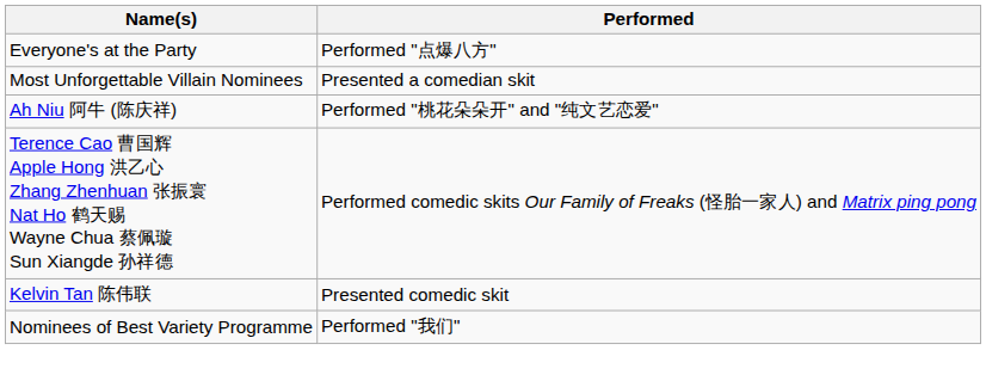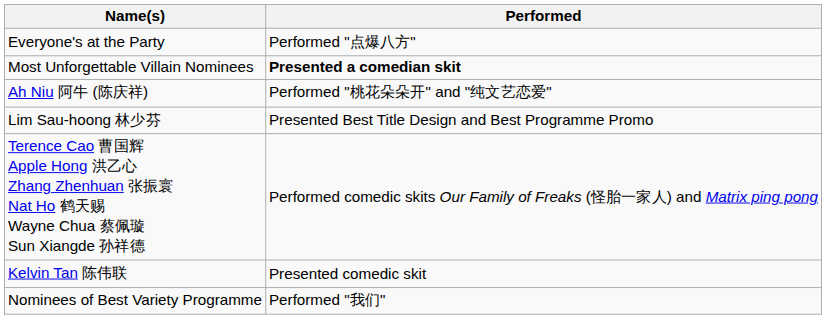 <table class="wikitable">
 <tr>
 <th>Name(s)</th>
 <th>Performed</th>
 </tr>
 <tr>
 <td>Everyone's at the Party</td>
 <td>Performed "点爆八方"</td>
 </tr>
 <tr>
 <td>Most Unforgettable Villain Nominees</td>
-<td>Presented a comedian skit</td>
+<td><strong>Presented a comedian skit</strong></td>
 </tr>
 <tr>
 <td><a href='#'>Ah Niu</a> 阿牛 (陈庆祥)</td>
 <td>Performed "桃花朵朵开" and "纯文艺恋爱"</td>
+</tr>
+<tr>
+<td>Lim Sau-hoong 林少芬</td>
+<td>Presented Best Title Design and Best Programme Promo</td>
 </tr>
 <tr>
 <td><a href='#'>Terence Cao</a> 曹国辉<br><a href='#'>Apple Hong</a> 洪乙心<br> <a href='#'>Zhang Zhenhuan</a> 张振寰<br><a href='#'>Nat Ho</a> 鹤天赐<br>Wayne Chua 蔡佩璇<br>Sun Xiangde 孙祥德</td>
 <td>Performed comedic skits <em>Our Family of Freaks</em> (怪胎一家人) and <em><a href='#'>Matrix ping pong</a></em></td>
 </tr>
 <tr>
 <td><a href='#'>Kelvin Tan</a> 陈伟联</td>
 <td>Presented comedic skit</td>
 </tr>
 <tr>
 <td>Nominees of Best Variety Programme</td>
 <td>Performed "我们"</td>
 </tr>
 </table>
